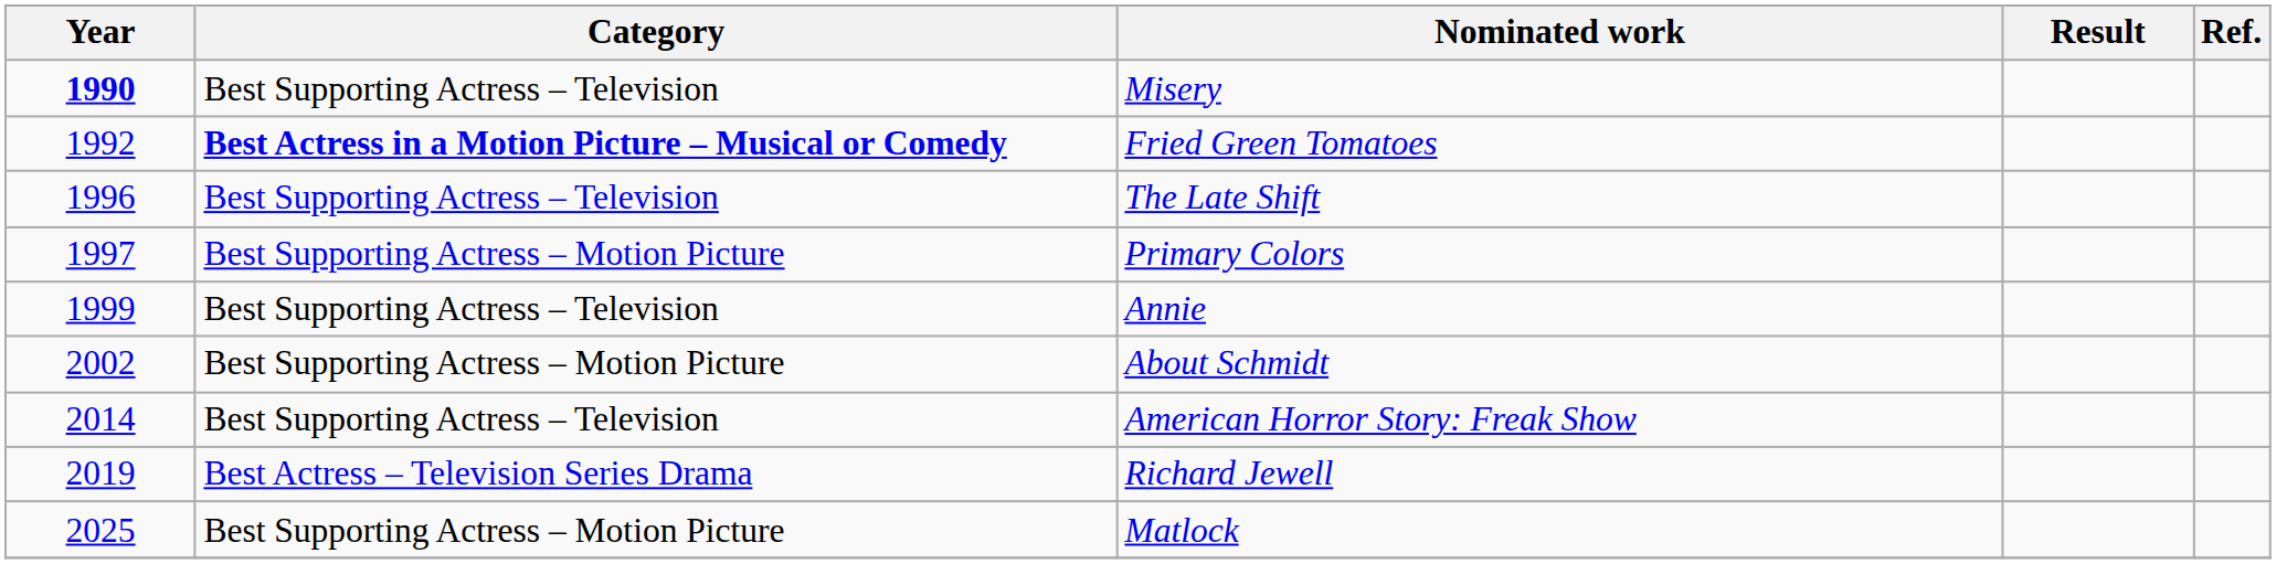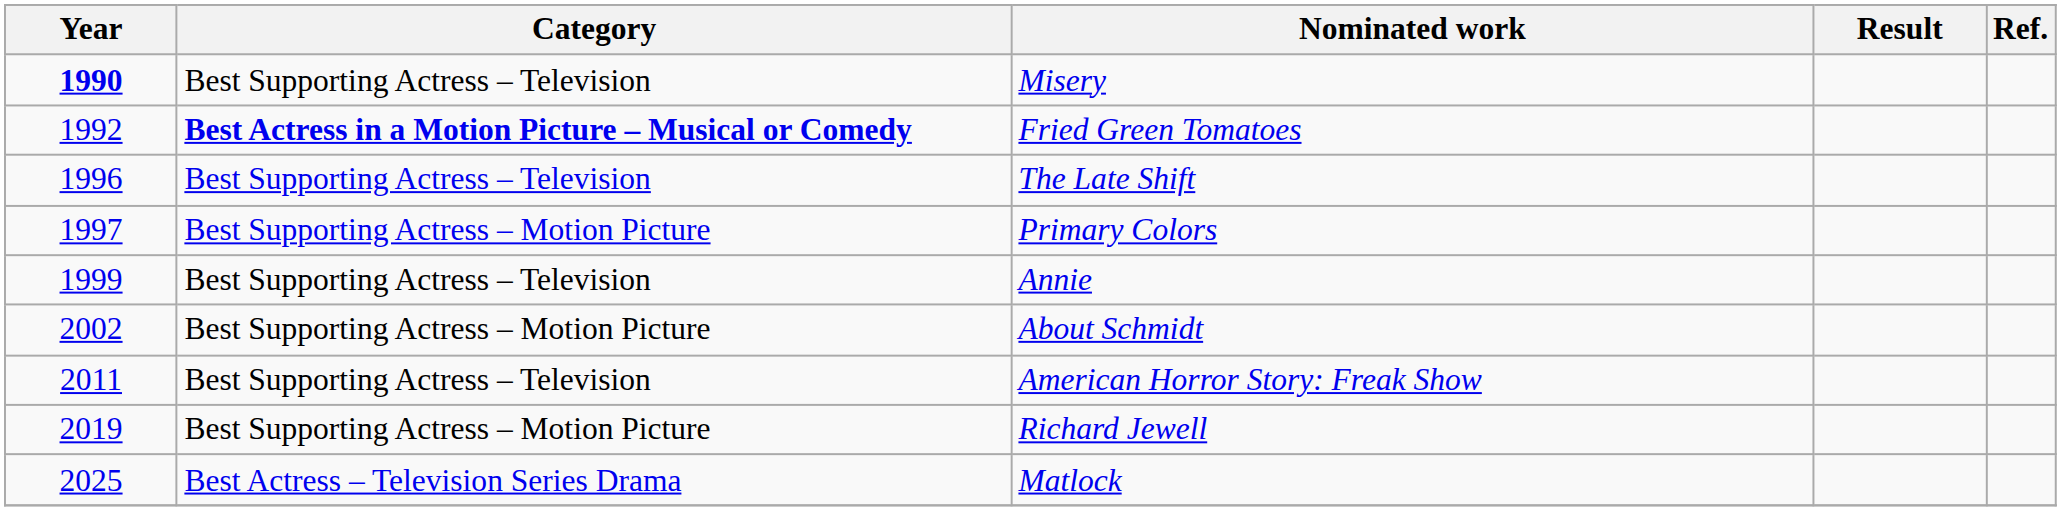 <table class=wikitable>
 <tr>
 <th scope="col" style="width:5em;">Year</th>
 <th scope="col" style="width:26em;">Category</th>
 <th scope="col" style="width:25em;">Nominated work</th>
 <th scope="col" style="width:5em;">Result</th>
 <th>Ref.</th>
 </tr>
 <tr>
 <td style="text-align:center;"><strong><a href='#'>1990</a></strong></td>
 <td>Best Supporting Actress – Television</td>
 <td><em><a href='#'>Misery</a></em></td>
 <td></td>
 <td style="text-align:center;"></td>
 </tr>
 <tr>
 <td style="text-align:center;"><a href='#'>1992</a></td>
 <td><strong><a href='#'>Best Actress in a Motion Picture – Musical or Comedy</a></strong></td>
 <td><em><a href='#'>Fried Green Tomatoes</a></em></td>
 <td></td>
 <td style="text-align:center;"></td>
 </tr>
 <tr>
 <td style="text-align:center;"><a href='#'>1996</a></td>
 <td><a href='#'>Best Supporting Actress – Television</a></td>
 <td><em><a href='#'>The Late Shift</a></em></td>
 <td></td>
 <td style="text-align:center;"></td>
 </tr>
 <tr>
 <td style="text-align:center;"><a href='#'>1997</a></td>
 <td><a href='#'>Best Supporting Actress – Motion Picture</a></td>
 <td><em><a href='#'>Primary Colors</a></em></td>
 <td></td>
 <td style="text-align:center;"></td>
 </tr>
 <tr>
 <td style="text-align:center;"><a href='#'>1999</a></td>
 <td>Best Supporting Actress – Television</td>
 <td><em><a href='#'>Annie</a></em></td>
 <td></td>
 <td style="text-align:center;"></td>
 </tr>
 <tr>
 <td style="text-align:center;"><a href='#'>2002</a></td>
 <td>Best Supporting Actress – Motion Picture</td>
 <td><em><a href='#'>About Schmidt</a></em></td>
 <td></td>
 <td style="text-align:center;"></td>
 </tr>
 <tr>
-<td style="text-align:center;"><a href='#'>2014</a></td>
+<td style="text-align:center;"><a href='#'>2011</a></td>
 <td>Best Supporting Actress – Television</td>
 <td><em><a href='#'>American Horror Story: Freak Show</a></em></td>
 <td></td>
 <td style="text-align:center;"></td>
 </tr>
 <tr>
 <td style="text-align:center;"><a href='#'>2019</a></td>
-<td><a href='#'>Best Actress – Television Series Drama</a></td>
+<td>Best Supporting Actress – Motion Picture</td>
 <td><em><a href='#'>Richard Jewell</a></em></td>
 <td></td>
 <td style="text-align:center;"></td>
 </tr>
 <tr>
 <td style="text-align:center;"><a href='#'>2025</a></td>
-<td>Best Supporting Actress – Motion Picture</td>
+<td><a href='#'>Best Actress – Television Series Drama</a></td>
 <td><em><a href='#'>Matlock</a></em></td>
 <td></td>
 <td style="text-align:center;"></td>
 </tr>
 <tr>
 </tr>
 </table>
